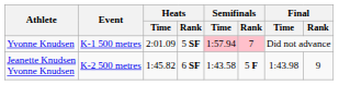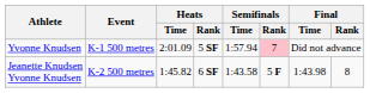 <table class=wikitable style="font-size:90%">
 <tr>
 <th rowspan="2">Athlete</th>
 <th rowspan="2">Event</th>
 <th colspan=2>Heats</th>
 <th colspan=2>Semifinals</th>
 <th colspan=2>Final</th>
 </tr>
 <tr style="font-size:95%">
 <th>Time</th>
 <th>Rank</th>
 <th>Time</th>
 <th>Rank</th>
 <th>Time</th>
 <th>Rank</th>
 </tr>
 <tr align=center>
 <td align=left><a href='#'>Yvonne Knudsen</a></td>
 <td align=left><a href='#'>K-1 500 metres</a></td>
 <td>2:01.09</td>
 <td>5 <strong>SF</strong></td>
-<td style="background: pink;">1:57.94</td>
+<td>1:57.94</td>
 <td style="background: pink;">7</td>
 <td colspan=2>Did not advance</td>
 </tr>
 <tr align=center>
 <td align=left><a href='#'>Jeanette Knudsen</a><br><a href='#'>Yvonne Knudsen</a></td>
 <td align=left><a href='#'>K-2 500 metres</a></td>
 <td>1:45.82</td>
 <td>6 <strong>SF</strong></td>
 <td>1:43.58</td>
 <td>5 <strong>F</strong></td>
 <td>1:43.98</td>
-<td>9</td>
+<td>8</td>
 </tr>
 </table>
